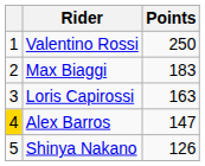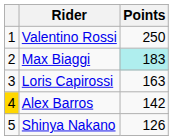 <table class="wikitable" style="font-size: 95%;">
 <tr>
 <th></th>
 <th>Rider</th>
 <th>Points</th>
 </tr>
 <tr>
 <td align=center>1</td>
 <td> <a href='#'>Valentino Rossi</a></td>
 <td align=right>250</td>
 </tr>
 <tr>
 <td align=center>2</td>
 <td> <a href='#'>Max Biaggi</a></td>
-<td align=right>183</td>
+<td align=right style="background: paleturquoise;">183</td>
 </tr>
 <tr>
 <td align=center>3</td>
 <td> <a href='#'>Loris Capirossi</a></td>
 <td align=right>163</td>
 </tr>
 <tr>
 <td align=center style="background: gold;">4</td>
 <td> <a href='#'>Alex Barros</a></td>
-<td align=right>147</td>
+<td align=right>142</td>
 </tr>
 <tr>
 <td align=center>5</td>
 <td> <a href='#'>Shinya Nakano</a></td>
 <td align=right>126</td>
 </tr>
 </table>
